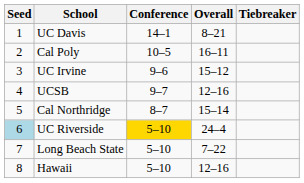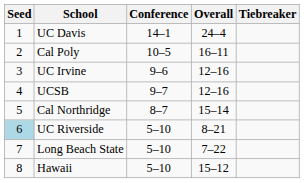 <table class="wikitable" style="text-align:center">
 <tr>
 <th>Seed</th>
 <th>School</th>
 <th>Conference</th>
 <th>Overall</th>
 <th>Tiebreaker</th>
 </tr>
 <tr>
 <td>1</td>
 <td align=left>UC Davis</td>
 <td>14–1</td>
-<td>8–21</td>
+<td>24–4</td>
 <td></td>
 </tr>
 <tr>
 <td>2</td>
 <td align=left>Cal Poly</td>
 <td>10–5</td>
 <td>16–11</td>
 <td></td>
 </tr>
 <tr>
 <td>3</td>
 <td align=left>UC Irvine</td>
 <td>9–6</td>
-<td>15–12</td>
+<td>12–16</td>
 <td></td>
 </tr>
 <tr>
 <td>4</td>
 <td align=left>UCSB</td>
 <td>9–7</td>
 <td>12–16</td>
 <td></td>
 </tr>
 <tr>
 <td>5</td>
 <td align=left>Cal Northridge</td>
 <td>8–7</td>
 <td>15–14</td>
 <td></td>
 </tr>
 <tr>
 <td style="background: lightblue;">6</td>
 <td align=left>UC Riverside</td>
-<td style="background: gold;">5–10</td>
-<td>24–4</td>
+<td>5–10</td>
+<td>8–21</td>
 <td></td>
 </tr>
 <tr>
 <td>7</td>
 <td align=left>Long Beach State</td>
 <td>5–10</td>
 <td>7–22</td>
 <td></td>
 </tr>
 <tr>
 <td>8</td>
 <td align=left>Hawaii</td>
 <td>5–10</td>
-<td>12–16</td>
+<td>15–12</td>
 <td></td>
 </tr>
 </table>
